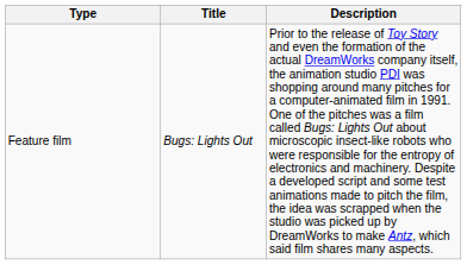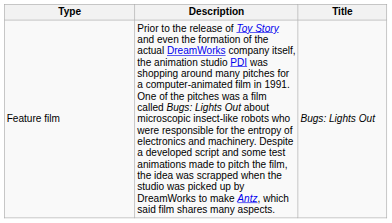 <table class="wikitable">
 <tr>
 <th style="width:150pt;">Type</th>
+<th>Description</th>
 <th style="width:100pt;">Title</th>
-<th>Description</th>
 </tr>
 <tr>
 <td>Feature film</td>
+<td>Prior to the release of <em><a href='#'>Toy Story</a></em> and even the formation of the actual <a href='#'>DreamWorks</a> company itself, the animation studio <a href='#'>PDI</a> was shopping around many pitches for a computer-animated film in 1991. One of the pitches was a film called <em>Bugs: Lights Out</em> about microscopic insect-like robots who were responsible for the entropy of electronics and machinery. Despite a developed script and some test animations made to pitch the film, the idea was scrapped when the studio was picked up by DreamWorks to make <em><a href='#'>Antz</a></em>, which said film shares many aspects.</td>
 <td><em>Bugs: Lights Out</em></td>
-<td>Prior to the release of <em><a href='#'>Toy Story</a></em> and even the formation of the actual <a href='#'>DreamWorks</a> company itself, the animation studio <a href='#'>PDI</a> was shopping around many pitches for a computer-animated film in 1991. One of the pitches was a film called <em>Bugs: Lights Out</em> about microscopic insect-like robots who were responsible for the entropy of electronics and machinery. Despite a developed script and some test animations made to pitch the film, the idea was scrapped when the studio was picked up by DreamWorks to make <em><a href='#'>Antz</a></em>, which said film shares many aspects.</td>
 </tr>
 </table>
